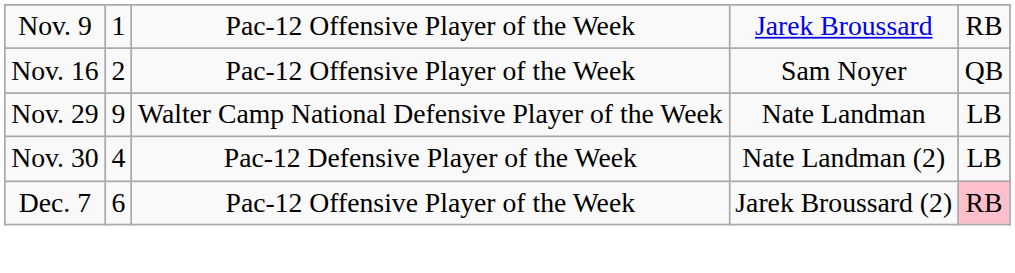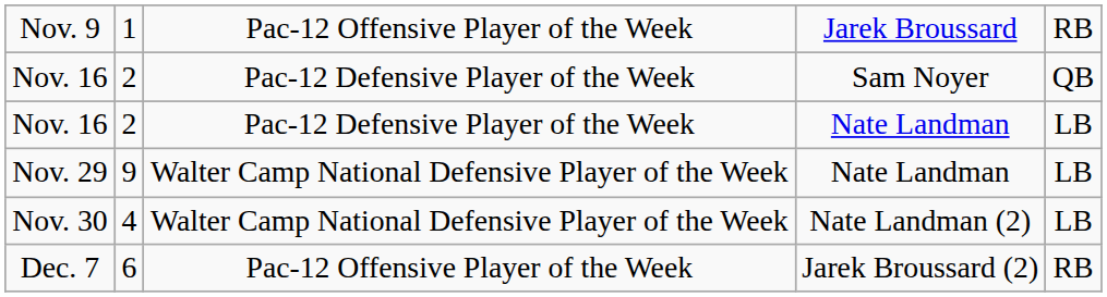 <table class="wikitable" style="text-align:center">
 <tr>
 <td>Nov. 9</td>
 <td>1</td>
 <td>Pac-12 Offensive Player of the Week</td>
 <td><a href='#'>Jarek Broussard</a></td>
 <td>RB</td>
 </tr>
 <tr>
 <td>Nov. 16</td>
 <td>2</td>
-<td>Pac-12 Offensive Player of the Week</td>
+<td>Pac-12 Defensive Player of the Week</td>
 <td>Sam Noyer</td>
 <td>QB</td>
+</tr>
+<tr>
+<td>Nov. 16</td>
+<td>2</td>
+<td>Pac-12 Defensive Player of the Week</td>
+<td><a href='#'>Nate Landman</a></td>
+<td>LB</td>
 </tr>
 <tr>
 <td>Nov. 29</td>
 <td>9</td>
 <td>Walter Camp National Defensive Player of the Week</td>
 <td>Nate Landman</td>
 <td>LB</td>
 </tr>
 <tr>
 <td>Nov. 30</td>
 <td>4</td>
-<td>Pac-12 Defensive Player of the Week</td>
+<td>Walter Camp National Defensive Player of the Week</td>
 <td>Nate Landman (2)</td>
 <td>LB</td>
 </tr>
 <tr>
 <td>Dec. 7</td>
 <td>6</td>
 <td>Pac-12 Offensive Player of the Week</td>
 <td>Jarek Broussard (2)</td>
-<td style="background: pink;">RB</td>
+<td>RB</td>
 </tr>
 </table>
